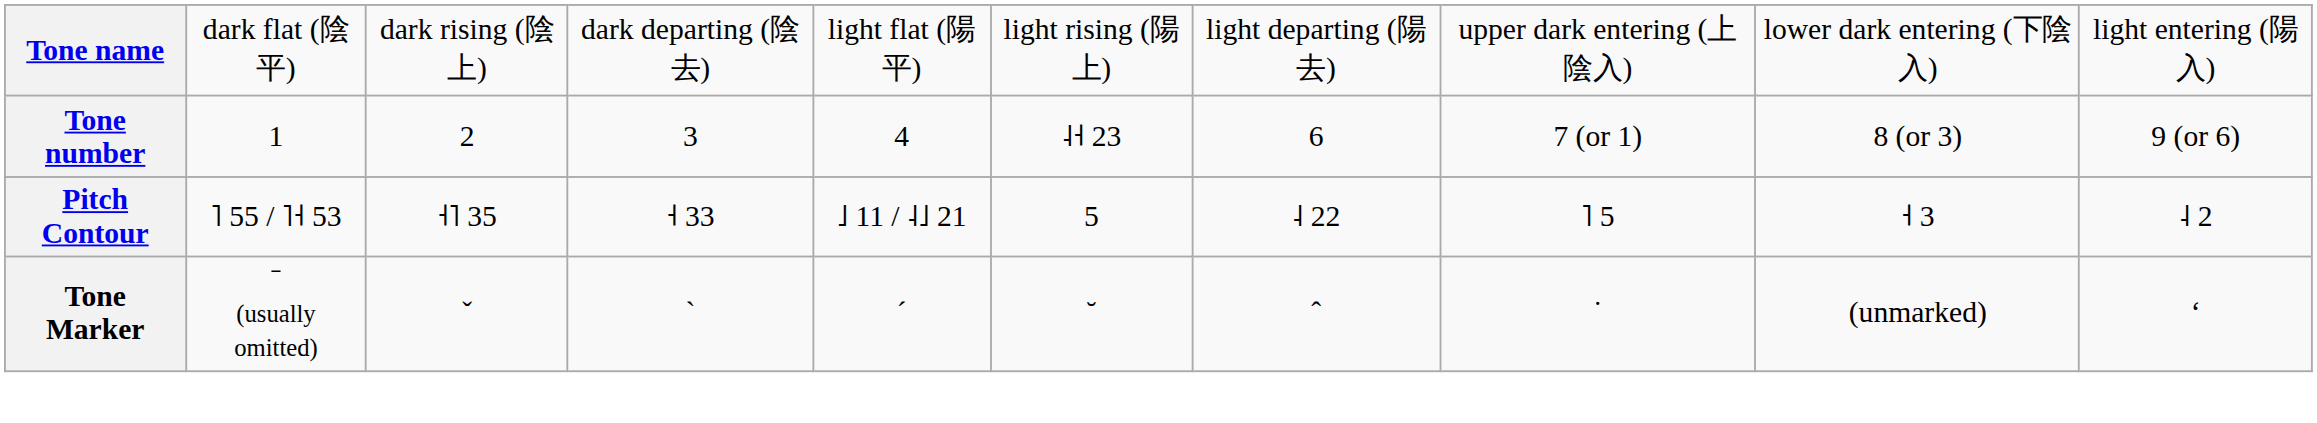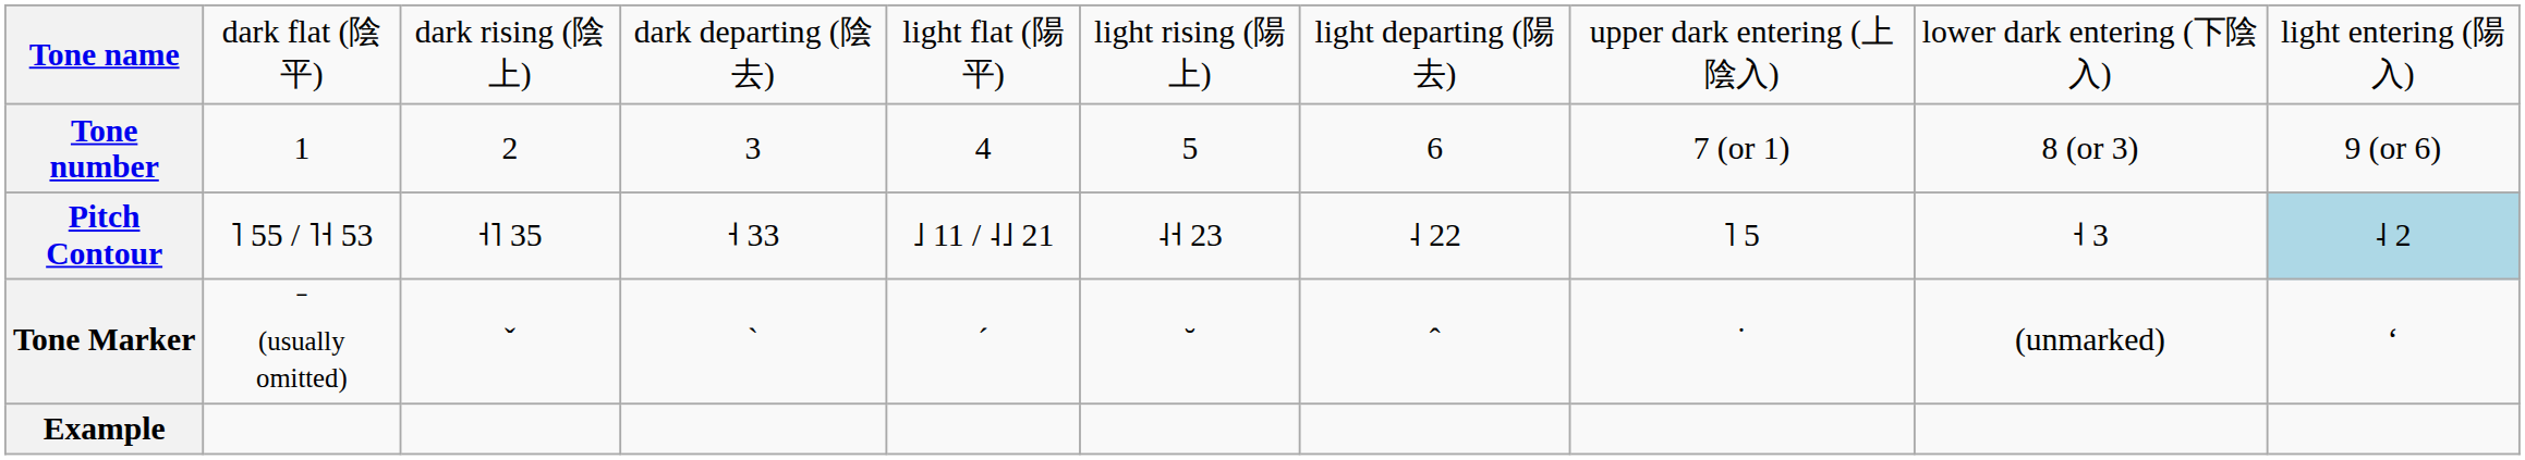 <table class=wikitable style="text-align:center">
 <tr>
 <th><a href='#'>Tone name</a></th>
 <td>dark flat (陰平)</td>
 <td>dark rising (陰上)</td>
 <td>dark departing (陰去)</td>
 <td>light flat (陽平)</td>
 <td>light rising (陽上)</td>
 <td>light departing (陽去)</td>
 <td>upper dark entering (上陰入)</td>
 <td>lower dark entering (下陰入)</td>
 <td>light entering (陽入)</td>
 </tr>
 <tr>
 <th><a href='#'>Tone number</a></th>
 <td>1</td>
 <td>2</td>
 <td>3</td>
 <td>4</td>
-<td>˨˧ 23</td>
+<td>5</td>
 <td>6</td>
 <td>7 (or 1)</td>
 <td>8 (or 3)</td>
 <td>9 (or 6)</td>
 </tr>
 <tr align="center">
 <th><a href='#'>Pitch Contour</a></th>
 <td>˥ 55 / ˥˧ 53</td>
 <td>˧˥ 35</td>
 <td>˧ 33</td>
 <td>˩ 11 / ˨˩ 21</td>
-<td>5</td>
+<td>˨˧ 23</td>
 <td>˨ 22</td>
 <td>˥ 5</td>
 <td>˧ 3</td>
-<td>˨ 2</td>
+<td style="background: lightblue;">˨ 2</td>
 </tr>
 <tr>
 <th>Tone Marker</th>
 <td><span>ˉ</span><br><small>(usually omitted)</small></td>
 <td><span>ˇ</span></td>
 <td><span>ˋ</span></td>
 <td><span>ˊ</span></td>
 <td><span>˘</span></td>
 <td><span>ˆ</span></td>
 <td><span>˙</span></td>
 <td>(unmarked)</td>
 <td><span>ʻ</span></td>
 </tr>
+<tr>
+<th>Example</th>
+<td></td>
+<td></td>
+<td></td>
+<td></td>
+<td></td>
+<td></td>
+<td></td>
+<td></td>
+<td></td>
+</tr>
 </table>
